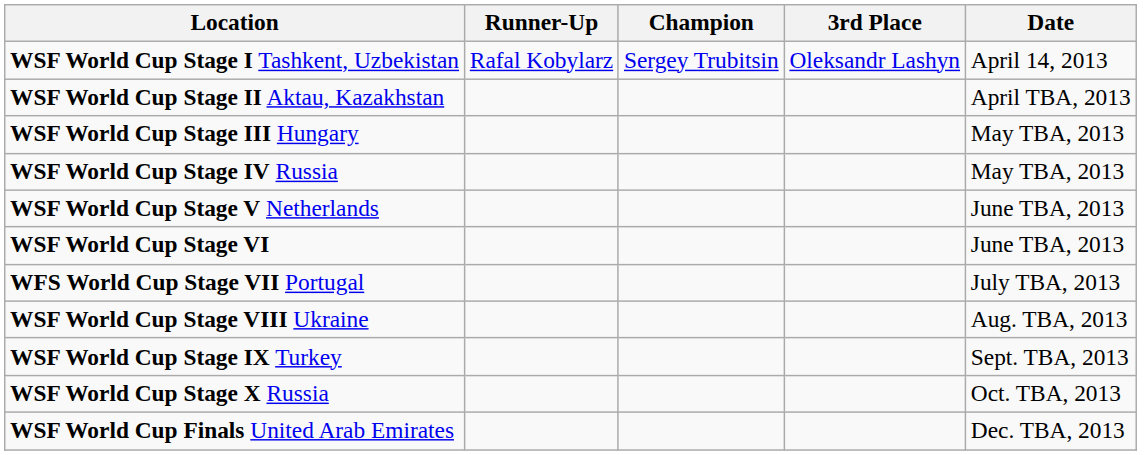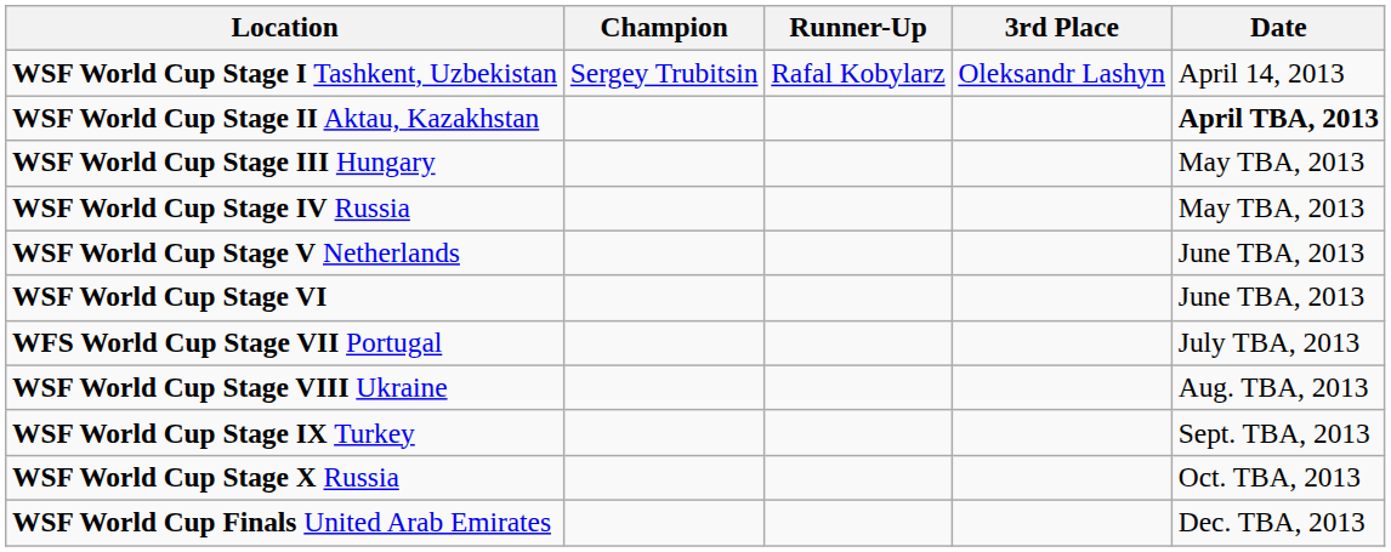 <table class="wikitable">
 <tr>
 <th>Location</th>
+<th>Champion</th>
 <th>Runner-Up</th>
-<th>Champion</th>
 <th>3rd Place</th>
 <th>Date</th>
 </tr>
 <tr>
 <td><strong>WSF World Cup Stage I</strong>  <a href='#'>Tashkent, Uzbekistan</a></td>
+<td> <a href='#'>Sergey Trubitsin</a></td>
 <td>  <a href='#'>Rafal Kobylarz</a></td>
-<td> <a href='#'>Sergey Trubitsin</a></td>
 <td>  <a href='#'>Oleksandr Lashyn</a></td>
 <td>April 14, 2013</td>
 </tr>
 <tr>
 <td><strong>WSF World Cup Stage II</strong>  <a href='#'>Aktau, Kazakhstan</a></td>
 <td></td>
 <td></td>
 <td></td>
-<td>April TBA, 2013</td>
+<td><strong>April TBA, 2013</strong></td>
 </tr>
 <tr>
 <td><strong>WSF World Cup Stage III</strong>  <a href='#'>Hungary</a></td>
 <td></td>
 <td></td>
 <td></td>
 <td>May TBA, 2013</td>
 </tr>
 <tr>
 <td><strong>WSF World Cup Stage IV</strong>  <a href='#'>Russia</a></td>
 <td></td>
 <td></td>
 <td></td>
 <td>May TBA, 2013</td>
 </tr>
 <tr>
 <td><strong>WSF World Cup Stage V</strong>  <a href='#'>Netherlands</a></td>
 <td></td>
 <td></td>
 <td></td>
 <td>June TBA, 2013</td>
 </tr>
 <tr>
 <td><strong>WSF World Cup Stage VI</strong>  </td>
 <td></td>
 <td></td>
 <td></td>
 <td>June TBA, 2013</td>
 </tr>
 <tr>
 <td><strong>WFS World Cup Stage VII</strong>  <a href='#'>Portugal</a></td>
 <td></td>
 <td></td>
 <td></td>
 <td>July TBA, 2013</td>
 </tr>
 <tr>
 <td><strong>WSF World Cup Stage VIII</strong>  <a href='#'>Ukraine</a></td>
 <td></td>
 <td></td>
 <td></td>
 <td>Aug. TBA, 2013</td>
 </tr>
 <tr>
 <td><strong>WSF World Cup Stage IX</strong>  <a href='#'>Turkey</a></td>
 <td></td>
 <td></td>
 <td></td>
 <td>Sept. TBA, 2013</td>
 </tr>
 <tr>
 <td><strong>WSF World Cup Stage X</strong>  <a href='#'>Russia</a></td>
 <td></td>
 <td></td>
 <td></td>
 <td>Oct. TBA, 2013</td>
 </tr>
 <tr>
 <td><strong>WSF World Cup Finals</strong>   <a href='#'>United Arab Emirates</a></td>
 <td></td>
 <td></td>
 <td></td>
 <td>Dec. TBA, 2013</td>
 </tr>
 </table>
